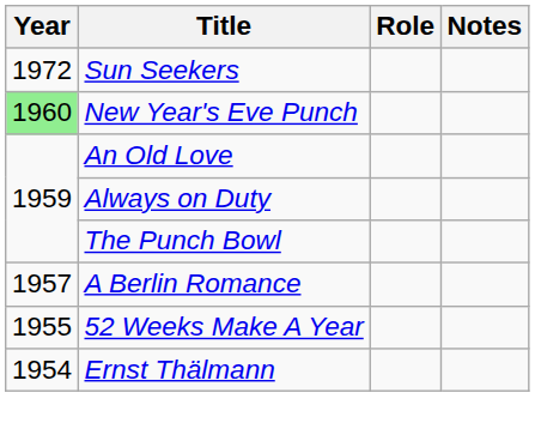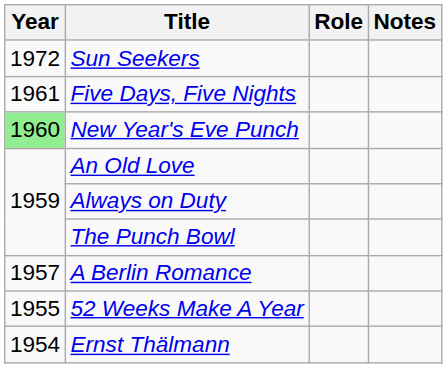 <table class="wikitable sortable">
 <tr>
 <th>Year</th>
 <th>Title</th>
 <th>Role</th>
 <th class="unsortable">Notes</th>
 </tr>
 <tr>
 <td>1972</td>
 <td><em><a href='#'>Sun Seekers</a></em></td>
+<td></td>
+<td></td>
+</tr>
+<tr>
+<td>1961</td>
+<td><em><a href='#'>Five Days, Five Nights</a></em></td>
 <td></td>
 <td></td>
 </tr>
 <tr>
 <td style="background: lightgreen;">1960</td>
 <td><em><a href='#'>New Year's Eve Punch</a></em></td>
 <td></td>
 <td></td>
 </tr>
 <tr>
 <td rowspan=3>1959</td>
 <td><em><a href='#'>An Old Love</a></em></td>
 <td></td>
 <td></td>
 </tr>
 <tr>
 <td><em><a href='#'>Always on Duty</a></em></td>
 <td></td>
 <td></td>
 </tr>
 <tr>
 <td><em><a href='#'>The Punch Bowl</a></em></td>
 <td></td>
 <td></td>
 </tr>
 <tr>
 <td>1957</td>
 <td><em><a href='#'>A Berlin Romance</a></em></td>
 <td></td>
 <td></td>
 </tr>
 <tr>
 <td>1955</td>
 <td><em><a href='#'>52 Weeks Make A Year</a></em></td>
 <td></td>
 <td></td>
 </tr>
 <tr>
 <td>1954</td>
 <td><em><a href='#'>Ernst Thälmann</a></em></td>
 <td></td>
 <td></td>
 </tr>
 </table>
